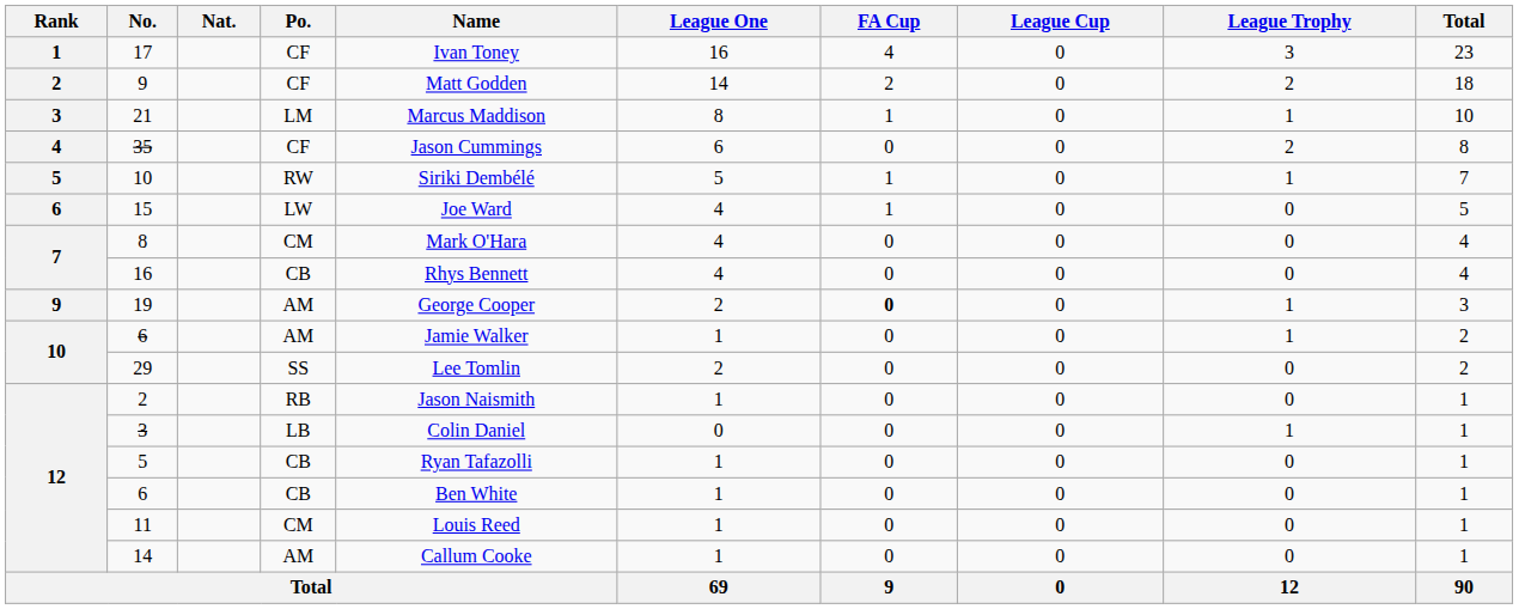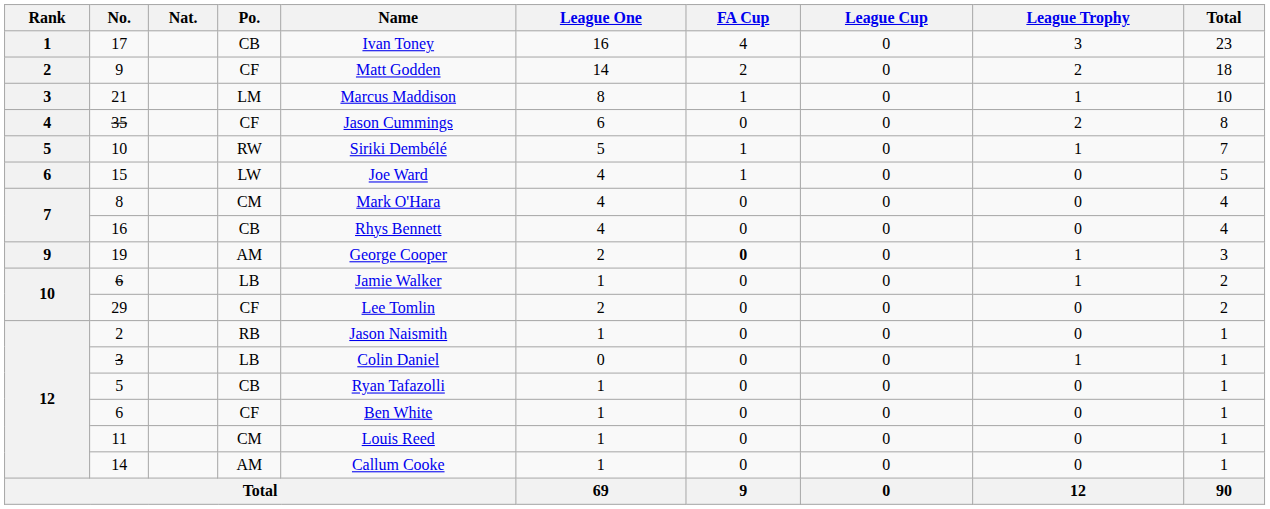 <table class="wikitable" style="text-align:center; font-size:95%; width:95%;">
 <tr>
 <th>Rank</th>
 <th>No.</th>
 <th>Nat.</th>
 <th>Po.</th>
 <th>Name</th>
 <th><a href='#'>League One</a></th>
 <th><a href='#'>FA Cup</a></th>
 <th><a href='#'>League Cup</a></th>
 <th><a href='#'>League Trophy</a></th>
 <th>Total</th>
 </tr>
 <tr>
 <th rowspan=1>1</th>
 <td>17</td>
 <td></td>
-<td>CF</td>
+<td>CB</td>
 <td><a href='#'>Ivan Toney</a></td>
 <td>16</td>
 <td>4</td>
 <td>0</td>
 <td>3</td>
 <td>23</td>
 </tr>
 <tr>
 <th rowspan=1>2</th>
 <td>9</td>
 <td></td>
 <td>CF</td>
 <td><a href='#'>Matt Godden</a></td>
 <td>14</td>
 <td>2</td>
 <td>0</td>
 <td>2</td>
 <td>18</td>
 </tr>
 <tr>
 <th rowspan=1>3</th>
 <td>21</td>
 <td></td>
 <td>LM</td>
 <td><a href='#'>Marcus Maddison</a></td>
 <td>8</td>
 <td>1</td>
 <td>0</td>
 <td>1</td>
 <td>10</td>
 </tr>
 <tr>
 <th rowspan=1>4</th>
 <td><s>35</s></td>
 <td></td>
 <td>CF</td>
 <td><a href='#'>Jason Cummings</a></td>
 <td>6</td>
 <td>0</td>
 <td>0</td>
 <td>2</td>
 <td>8</td>
 </tr>
 <tr>
 <th rowspan=1>5</th>
 <td>10</td>
 <td></td>
 <td>RW</td>
 <td><a href='#'>Siriki Dembélé</a></td>
 <td>5</td>
 <td>1</td>
 <td>0</td>
 <td>1</td>
 <td>7</td>
 </tr>
 <tr>
 <th rowspan=1>6</th>
 <td>15</td>
 <td></td>
 <td>LW</td>
 <td><a href='#'>Joe Ward</a></td>
 <td>4</td>
 <td>1</td>
 <td>0</td>
 <td>0</td>
 <td>5</td>
 </tr>
 <tr>
 <th rowspan=2>7</th>
 <td>8</td>
 <td></td>
 <td>CM</td>
 <td><a href='#'>Mark O'Hara</a></td>
 <td>4</td>
 <td>0</td>
 <td>0</td>
 <td>0</td>
 <td>4</td>
 </tr>
 <tr>
 <td>16</td>
 <td></td>
 <td>CB</td>
 <td><a href='#'>Rhys Bennett</a></td>
 <td>4</td>
 <td>0</td>
 <td>0</td>
 <td>0</td>
 <td>4</td>
 </tr>
 <tr>
 <th rowspan=1>9</th>
 <td>19</td>
 <td></td>
 <td>AM</td>
 <td><a href='#'>George Cooper</a></td>
 <td>2</td>
 <td><strong>0</strong></td>
 <td>0</td>
 <td>1</td>
 <td>3</td>
 </tr>
 <tr>
 <th rowspan=2>10</th>
 <td><s>6</s></td>
 <td></td>
-<td>AM</td>
+<td>LB</td>
 <td><a href='#'>Jamie Walker</a></td>
 <td>1</td>
 <td>0</td>
 <td>0</td>
 <td>1</td>
 <td>2</td>
 </tr>
 <tr>
 <td>29</td>
 <td></td>
-<td>SS</td>
+<td>CF</td>
 <td><a href='#'>Lee Tomlin</a></td>
 <td>2</td>
 <td>0</td>
 <td>0</td>
 <td>0</td>
 <td>2</td>
 </tr>
 <tr>
 <th rowspan=6>12</th>
 <td>2</td>
 <td></td>
 <td>RB</td>
 <td><a href='#'>Jason Naismith</a></td>
 <td>1</td>
 <td>0</td>
 <td>0</td>
 <td>0</td>
 <td>1</td>
 </tr>
 <tr>
 <td><s>3</s></td>
 <td></td>
 <td>LB</td>
 <td><a href='#'>Colin Daniel</a></td>
 <td>0</td>
 <td>0</td>
 <td>0</td>
 <td>1</td>
 <td>1</td>
 </tr>
 <tr>
 <td>5</td>
 <td></td>
 <td>CB</td>
 <td><a href='#'>Ryan Tafazolli</a></td>
 <td>1</td>
 <td>0</td>
 <td>0</td>
 <td>0</td>
 <td>1</td>
 </tr>
 <tr>
 <td>6</td>
 <td></td>
-<td>CB</td>
+<td>CF</td>
 <td><a href='#'>Ben White</a></td>
 <td>1</td>
 <td>0</td>
 <td>0</td>
 <td>0</td>
 <td>1</td>
 </tr>
 <tr>
 <td>11</td>
 <td></td>
 <td>CM</td>
 <td><a href='#'>Louis Reed</a></td>
 <td>1</td>
 <td>0</td>
 <td>0</td>
 <td>0</td>
 <td>1</td>
 </tr>
 <tr>
 <td>14</td>
 <td></td>
 <td>AM</td>
 <td><a href='#'>Callum Cooke</a></td>
 <td>1</td>
 <td>0</td>
 <td>0</td>
 <td>0</td>
 <td>1</td>
 </tr>
 <tr>
 <th colspan=5>Total</th>
 <th>69</th>
 <th>9</th>
 <th>0</th>
 <th>12</th>
 <th>90</th>
 </tr>
 </table>
